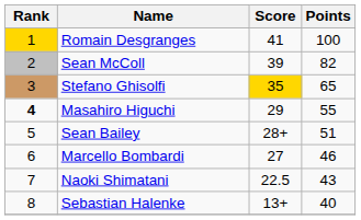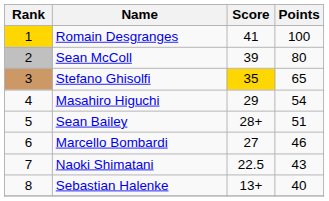 <table class="wikitable">
 <tr>
 <th width = "50">Rank</th>
 <th width = "200">Name</th>
 <th width = "50">Score</th>
 <th width = "50">Points</th>
 </tr>
 <tr>
 <td align="center" style="background: gold">1</td>
 <td> <a href='#'>Romain Desgranges</a></td>
 <td align="center">41</td>
 <td align="center">100</td>
 </tr>
 <tr>
 <td align="center" style="background: silver">2</td>
 <td> <a href='#'>Sean McColl</a></td>
 <td align="center">39</td>
-<td align="center">82</td>
+<td align="center">80</td>
 </tr>
 <tr>
 <td align="center" style="background: #cc9966">3</td>
 <td> <a href='#'>Stefano Ghisolfi</a></td>
 <td align="center" style="background: gold;">35</td>
 <td align="center">65</td>
 </tr>
 <tr>
-<td align="center"><strong>4</strong></td>
+<td align="center">4</td>
 <td> <a href='#'>Masahiro Higuchi</a></td>
 <td align="center">29</td>
-<td align="center">55</td>
+<td align="center">54</td>
 </tr>
 <tr>
 <td align="center">5</td>
 <td> <a href='#'>Sean Bailey</a></td>
 <td align="center">28+</td>
 <td align="center">51</td>
 </tr>
 <tr>
 <td align="center">6</td>
 <td> <a href='#'>Marcello Bombardi</a></td>
 <td align="center">27</td>
 <td align="center">46</td>
 </tr>
 <tr>
 <td align="center">7</td>
 <td> <a href='#'>Naoki Shimatani</a></td>
 <td align="center">22.5</td>
 <td align="center">43</td>
 </tr>
 <tr>
 <td align="center">8</td>
 <td> <a href='#'>Sebastian Halenke</a></td>
 <td align="center">13+</td>
 <td align="center">40</td>
 </tr>
 <tr>
 </tr>
 </table>
